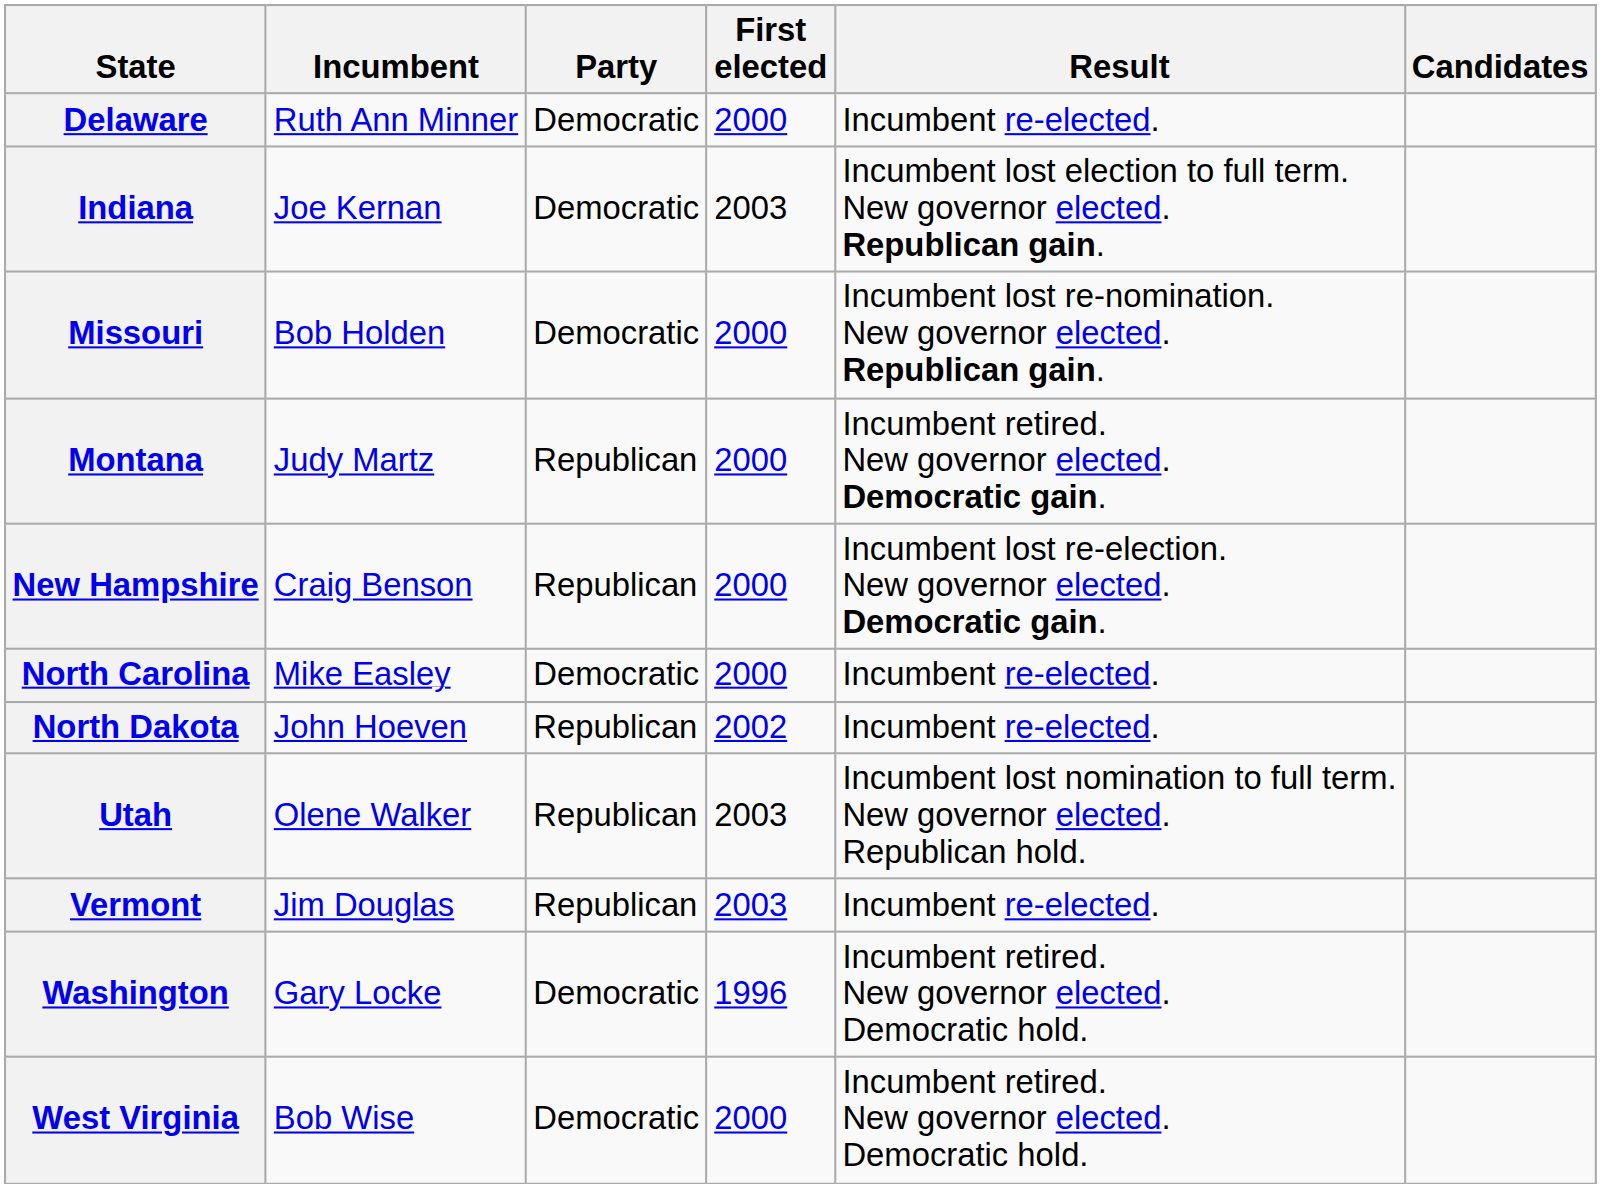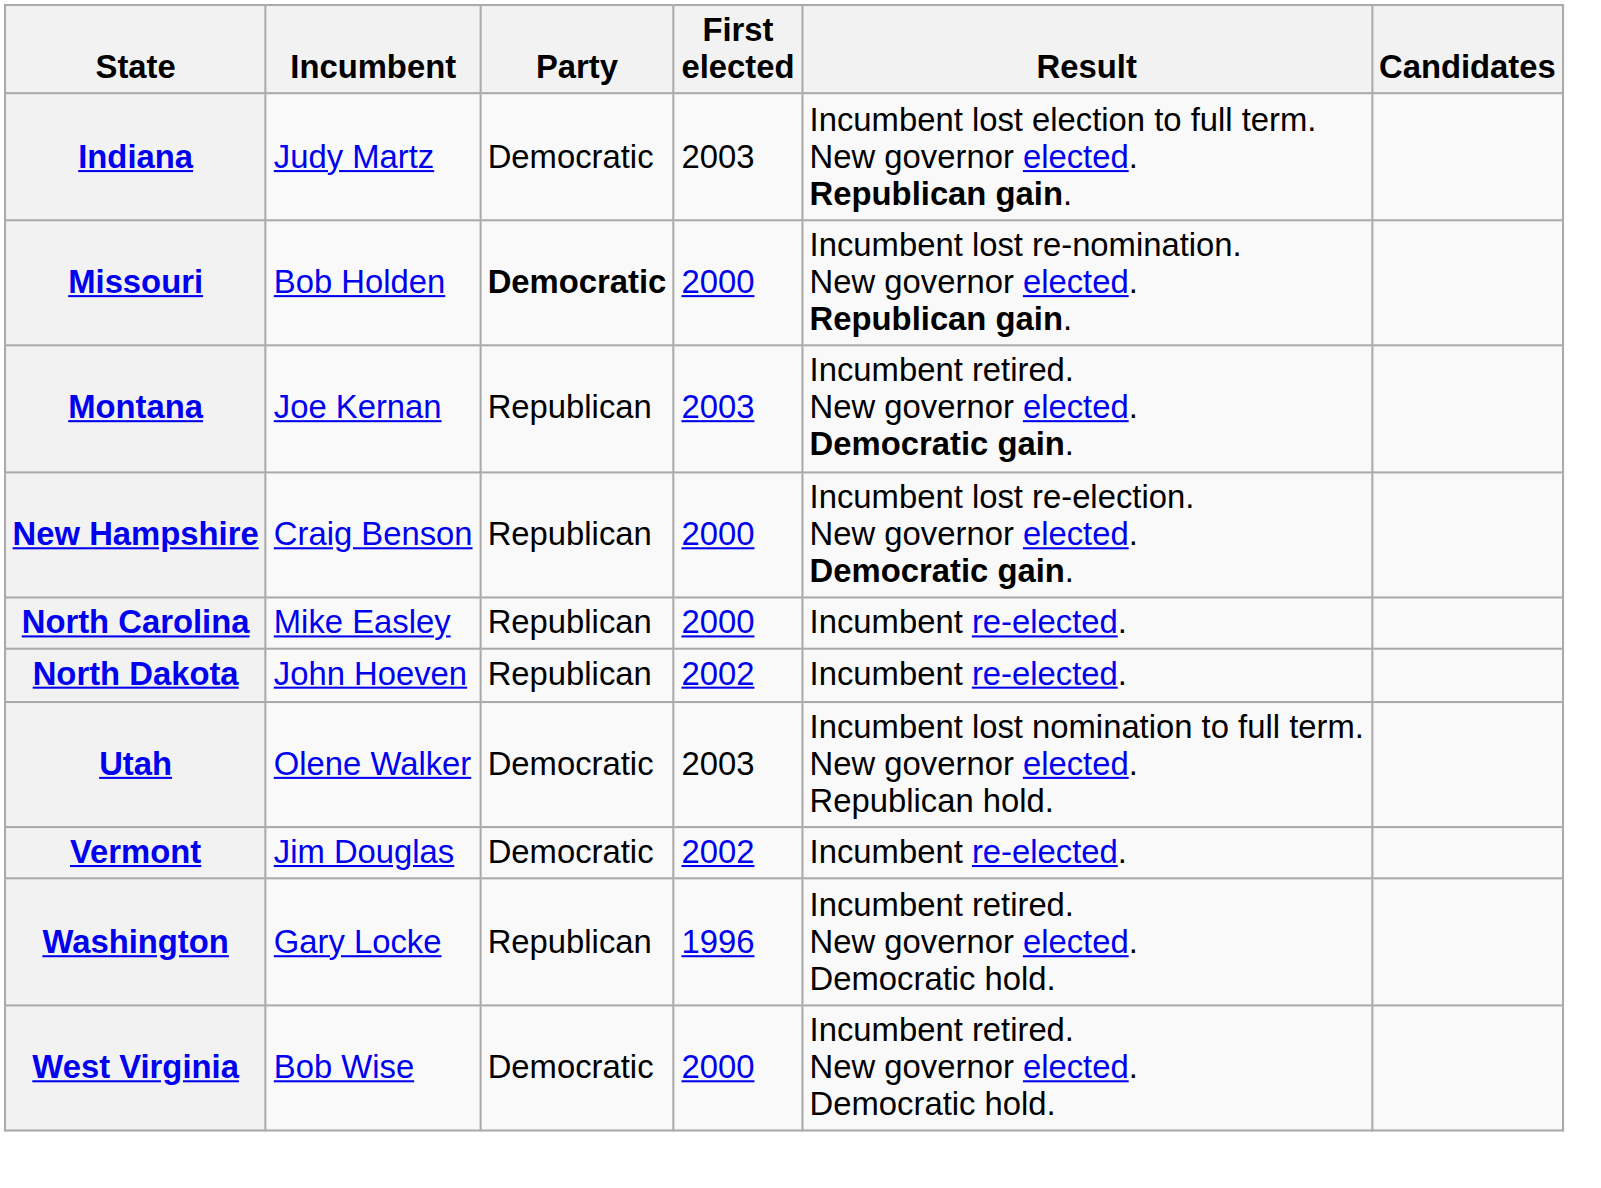 <table class="wikitable sortable">
 <tr valign=bottom>
 <th>State</th>
 <th>Incumbent</th>
 <th>Party</th>
 <th>First<br>elected</th>
 <th>Result</th>
 <th>Candidates</th>
 </tr>
 <tr>
-<th><a href='#'>Delaware</a></th>
-<td><a href='#'>Ruth Ann Minner</a></td>
-<td>Democratic</td>
-<td><a href='#'>2000</a></td>
-<td>Incumbent <a href='#'>re-elected</a>.</td>
-<td nowrap></td>
-</tr>
-<tr>
 <th><a href='#'>Indiana</a></th>
-<td><a href='#'>Joe Kernan</a></td>
+<td><a href='#'>Judy Martz</a></td>
 <td>Democratic</td>
 <td>2003</td>
 <td>Incumbent lost election to full term.<br>New governor <a href='#'>elected</a>.<br><strong>Republican gain</strong>.</td>
 <td nowrap></td>
 </tr>
 <tr>
 <th><a href='#'>Missouri</a></th>
 <td><a href='#'>Bob Holden</a></td>
-<td>Democratic</td>
+<td><strong>Democratic</strong></td>
 <td><a href='#'>2000</a></td>
 <td>Incumbent lost re-nomination.<br>New governor <a href='#'>elected</a>.<br><strong>Republican gain</strong>.</td>
 <td nowrap></td>
 </tr>
 <tr>
 <th><a href='#'>Montana</a></th>
-<td><a href='#'>Judy Martz</a></td>
+<td><a href='#'>Joe Kernan</a></td>
 <td>Republican</td>
-<td><a href='#'>2000</a></td>
+<td><a href='#'>2003</a></td>
 <td>Incumbent retired.<br>New governor <a href='#'>elected</a>.<br><strong>Democratic gain</strong>.</td>
 <td nowrap></td>
 </tr>
 <tr>
 <th><a href='#'>New Hampshire</a></th>
 <td><a href='#'>Craig Benson</a></td>
 <td>Republican</td>
 <td><a href='#'>2000</a></td>
 <td>Incumbent lost re-election.<br>New governor <a href='#'>elected</a>.<br><strong>Democratic gain</strong>.</td>
 <td nowrap></td>
 </tr>
 <tr>
 <th><a href='#'>North Carolina</a></th>
 <td><a href='#'>Mike Easley</a></td>
-<td>Democratic</td>
+<td>Republican</td>
 <td><a href='#'>2000</a></td>
 <td>Incumbent <a href='#'>re-elected</a>.</td>
 <td nowrap></td>
 </tr>
 <tr>
 <th><a href='#'>North Dakota</a></th>
 <td><a href='#'>John Hoeven</a></td>
 <td>Republican</td>
 <td><a href='#'>2002</a></td>
 <td>Incumbent <a href='#'>re-elected</a>.</td>
 <td nowrap></td>
 </tr>
 <tr>
 <th><a href='#'>Utah</a></th>
 <td><a href='#'>Olene Walker</a></td>
-<td>Republican</td>
+<td>Democratic</td>
 <td>2003</td>
 <td>Incumbent lost nomination to full term.<br>New governor <a href='#'>elected</a>.<br>Republican hold.</td>
 <td nowrap></td>
 </tr>
 <tr>
 <th><a href='#'>Vermont</a></th>
 <td><a href='#'>Jim Douglas</a></td>
-<td>Republican</td>
-<td><a href='#'>2003</a></td>
+<td>Democratic</td>
+<td><a href='#'>2002</a></td>
 <td>Incumbent <a href='#'>re-elected</a>.</td>
 <td nowrap></td>
 </tr>
 <tr>
 <th><a href='#'>Washington</a></th>
 <td><a href='#'>Gary Locke</a></td>
-<td>Democratic</td>
+<td>Republican</td>
 <td><a href='#'>1996</a></td>
 <td>Incumbent retired.<br>New governor <a href='#'>elected</a>.<br>Democratic hold.</td>
 <td nowrap></td>
 </tr>
 <tr>
 <th><a href='#'>West Virginia</a></th>
 <td><a href='#'>Bob Wise</a></td>
 <td>Democratic</td>
 <td><a href='#'>2000</a></td>
 <td>Incumbent retired.<br>New governor <a href='#'>elected</a>.<br>Democratic hold.</td>
 <td nowrap></td>
 </tr>
 </table>
